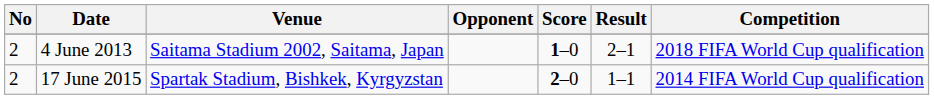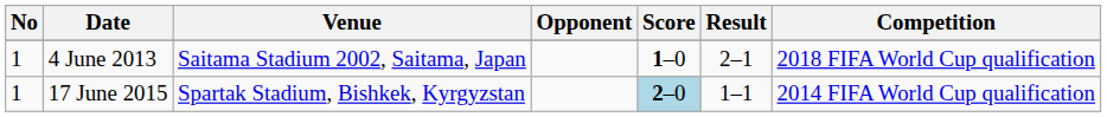 <table class="wikitable">
 <tr>
 <th>No</th>
 <th>Date</th>
 <th>Venue</th>
 <th>Opponent</th>
 <th>Score</th>
 <th>Result</th>
 <th>Competition</th>
 </tr>
 <tr>
 </tr>
 <tr>
-<td>2</td>
+<td>1</td>
 <td>4 June 2013</td>
 <td><a href='#'>Saitama Stadium 2002</a>, <a href='#'>Saitama</a>, <a href='#'>Japan</a></td>
 <td></td>
 <td align="center"><strong>1</strong>–0</td>
 <td align="center">2–1</td>
 <td><a href='#'>2018 FIFA World Cup qualification</a></td>
 </tr>
 <tr>
-<td>2</td>
+<td>1</td>
 <td>17 June 2015</td>
 <td><a href='#'>Spartak Stadium</a>, <a href='#'>Bishkek</a>, <a href='#'>Kyrgyzstan</a></td>
 <td></td>
-<td align="center"><strong>2</strong>–0</td>
+<td align="center" style="background: lightblue;"><strong>2</strong>–0</td>
 <td align="center">1–1</td>
 <td><a href='#'>2014 FIFA World Cup qualification</a></td>
 </tr>
 </table>
